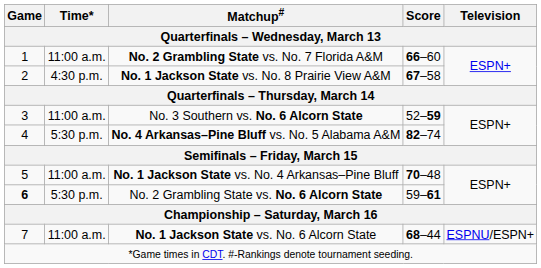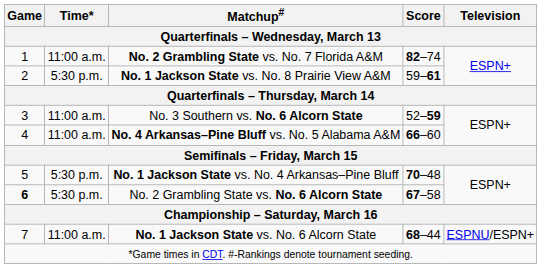 <table class="wikitable" style="font-size: 95%;text-align:center">
 <tr>
 <th>Game</th>
 <th>Time*</th>
 <th>Matchup<sup>#</sup></th>
 <th>Score</th>
 <th>Television</th>
 </tr>
 <tr>
 <th colspan="6">Quarterfinals – Wednesday, March 13</th>
 </tr>
 <tr>
 <td>1</td>
 <td>11:00 a.m.</td>
 <td><strong>No. 2 Grambling State</strong> vs. No. 7 Florida A&M</td>
-<td><strong>66</strong>–60</td>
+<td><strong>82</strong>–74</td>
 <td rowspan="2"><a href='#'>ESPN+</a></td>
 </tr>
 <tr>
 <td>2</td>
-<td>4:30 p.m.</td>
+<td>5:30 p.m.</td>
 <td><strong>No. 1 Jackson State</strong> vs. No. 8 Prairie View A&M</td>
-<td><strong>67</strong>–58</td>
+<td>59–<strong>61</strong></td>
 </tr>
 <tr>
 <th colspan="6">Quarterfinals – Thursday, March 14</th>
 </tr>
 <tr>
 <td>3</td>
 <td>11:00 a.m.</td>
 <td>No. 3 Southern vs. <strong>No. 6 Alcorn State</strong></td>
 <td>52–<strong>59</strong></td>
 <td rowspan="2">ESPN+</td>
 </tr>
 <tr>
 <td>4</td>
-<td>5:30 p.m.</td>
+<td>11:00 a.m.</td>
 <td><strong>No. 4 Arkansas–Pine Bluff</strong> vs. No. 5 Alabama A&M</td>
-<td><strong>82</strong>–74</td>
+<td><strong>66</strong>–60</td>
 </tr>
 <tr>
 <th colspan="6">Semifinals – Friday, March 15</th>
 </tr>
 <tr>
 <td>5</td>
-<td>11:00 a.m.</td>
+<td>5:30 p.m.</td>
 <td><strong>No. 1 Jackson State</strong> vs. No. 4 Arkansas–Pine Bluff</td>
 <td><strong>70</strong>–48</td>
 <td rowspan="2">ESPN+</td>
 </tr>
 <tr>
 <td><strong>6</strong></td>
 <td>5:30 p.m.</td>
 <td>No. 2 Grambling State vs. <strong>No. 6 Alcorn State</strong></td>
-<td>59–<strong>61</strong></td>
+<td><strong>67</strong>–58</td>
 </tr>
 <tr>
 <th colspan="6">Championship – Saturday, March 16</th>
 </tr>
 <tr>
 <td>7</td>
 <td>11:00 a.m.</td>
 <td><strong>No. 1 Jackson State</strong> vs. No. 6 Alcorn State</td>
 <td><strong>68</strong>–44</td>
 <td rowspan="1"><a href='#'>ESPNU</a>/ESPN+</td>
 </tr>
 <tr>
 <td colspan="6"><small>*Game times in <a href='#'>CDT</a>. #-Rankings denote tournament seeding.</small></td>
 </tr>
 </table>
